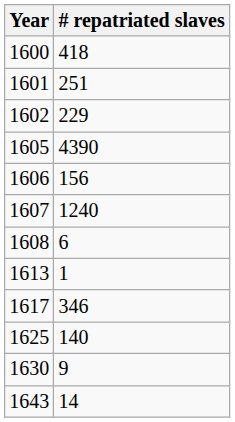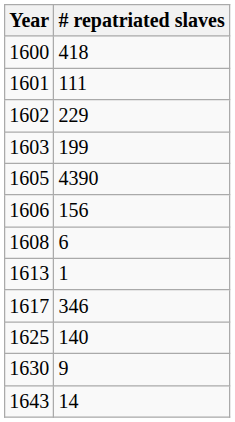 <table class="wikitable">
 <tr>
 <th>Year</th>
 <th># repatriated slaves</th>
 </tr>
 <tr>
 <td>1600</td>
 <td>418</td>
 </tr>
 <tr>
 <td>1601</td>
-<td>251</td>
+<td>111</td>
 </tr>
 <tr>
 <td>1602</td>
 <td>229</td>
+</tr>
+<tr>
+<td>1603</td>
+<td>199</td>
 </tr>
 <tr>
 <td>1605</td>
 <td>4390</td>
 </tr>
 <tr>
 <td>1606</td>
 <td>156</td>
-</tr>
-<tr>
-<td>1607</td>
-<td>1240</td>
 </tr>
 <tr>
 <td>1608</td>
 <td>6</td>
 </tr>
 <tr>
 <td>1613</td>
 <td>1</td>
 </tr>
 <tr>
 <td>1617</td>
 <td>346</td>
 </tr>
 <tr>
 <td>1625</td>
 <td>140</td>
 </tr>
 <tr>
 <td>1630</td>
 <td>9</td>
 </tr>
 <tr>
 <td>1643</td>
 <td>14</td>
 </tr>
 </table>
